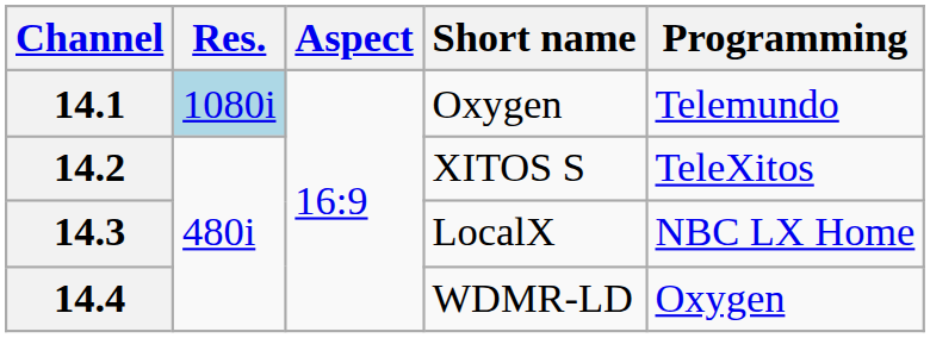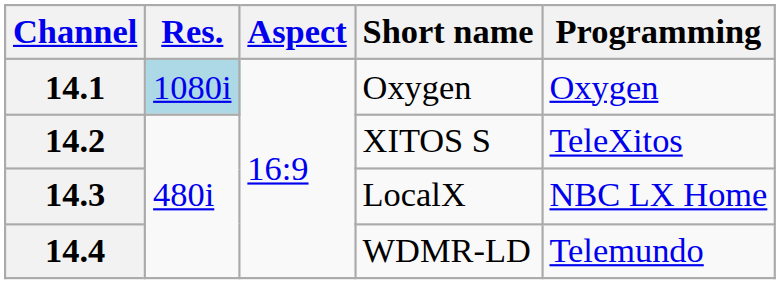 <table class="wikitable">
 <tr>
 <th scope = "col"><a href='#'>Channel</a></th>
 <th scope = "col"><a href='#'>Res.</a></th>
 <th scope = "col"><a href='#'>Aspect</a></th>
 <th scope = "col">Short name</th>
 <th scope = "col">Programming</th>
 </tr>
 <tr>
 <th scope = "row">14.1</th>
 <td style="background: lightblue;"><a href='#'>1080i</a></td>
 <td rowspan=4><a href='#'>16:9</a></td>
 <td>Oxygen</td>
-<td><a href='#'>Telemundo</a></td>
+<td><a href='#'>Oxygen</a></td>
 </tr>
 <tr>
 <th scope = "row">14.2</th>
 <td rowspan=3><a href='#'>480i</a></td>
 <td>XITOS S</td>
 <td><a href='#'>TeleXitos</a></td>
 </tr>
 <tr>
 <th scope = "row">14.3</th>
 <td>LocalX</td>
 <td><a href='#'>NBC LX Home</a></td>
 </tr>
 <tr>
 <th scope = "row">14.4</th>
 <td>WDMR-LD</td>
-<td><a href='#'>Oxygen</a></td>
+<td><a href='#'>Telemundo</a></td>
 </tr>
 </table>
